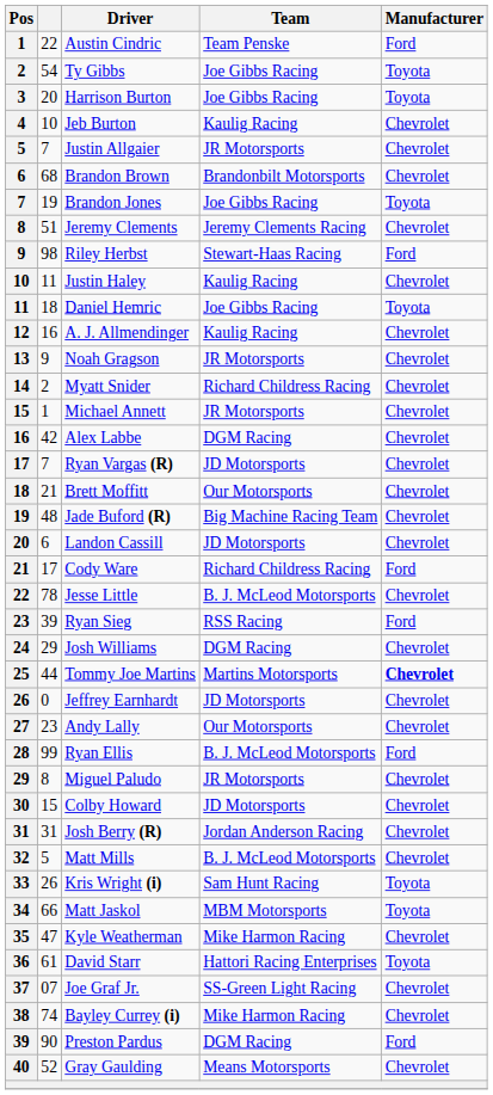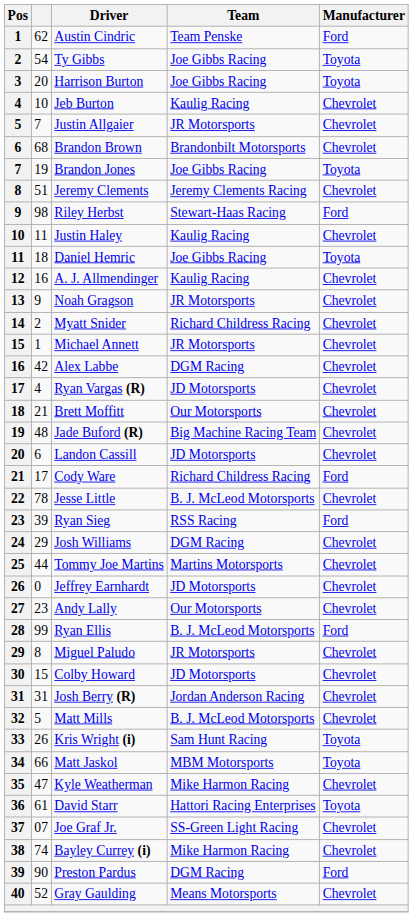 <table class="wikitable" style="font-size:98%">
 <tr>
 <th>Pos</th>
 <th></th>
 <th>Driver</th>
 <th>Team</th>
 <th>Manufacturer</th>
 </tr>
 <tr>
 <th>1</th>
-<td>22</td>
+<td>62</td>
 <td><a href='#'>Austin Cindric</a></td>
 <td><a href='#'>Team Penske</a></td>
 <td><a href='#'>Ford</a></td>
 </tr>
 <tr>
 <th>2</th>
 <td>54</td>
 <td><a href='#'>Ty Gibbs</a></td>
 <td><a href='#'>Joe Gibbs Racing</a></td>
 <td><a href='#'>Toyota</a></td>
 </tr>
 <tr>
 <th>3</th>
 <td>20</td>
 <td><a href='#'>Harrison Burton</a></td>
 <td><a href='#'>Joe Gibbs Racing</a></td>
 <td><a href='#'>Toyota</a></td>
 </tr>
 <tr>
 <th>4</th>
 <td>10</td>
 <td><a href='#'>Jeb Burton</a></td>
 <td><a href='#'>Kaulig Racing</a></td>
 <td><a href='#'>Chevrolet</a></td>
 </tr>
 <tr>
 <th>5</th>
 <td>7</td>
 <td><a href='#'>Justin Allgaier</a></td>
 <td><a href='#'>JR Motorsports</a></td>
 <td><a href='#'>Chevrolet</a></td>
 </tr>
 <tr>
 <th>6</th>
 <td>68</td>
 <td><a href='#'>Brandon Brown</a></td>
 <td><a href='#'>Brandonbilt Motorsports</a></td>
 <td><a href='#'>Chevrolet</a></td>
 </tr>
 <tr>
 <th>7</th>
 <td>19</td>
 <td><a href='#'>Brandon Jones</a></td>
 <td><a href='#'>Joe Gibbs Racing</a></td>
 <td><a href='#'>Toyota</a></td>
 </tr>
 <tr>
 <th>8</th>
 <td>51</td>
 <td><a href='#'>Jeremy Clements</a></td>
 <td><a href='#'>Jeremy Clements Racing</a></td>
 <td><a href='#'>Chevrolet</a></td>
 </tr>
 <tr>
 <th>9</th>
 <td>98</td>
 <td><a href='#'>Riley Herbst</a></td>
 <td><a href='#'>Stewart-Haas Racing</a></td>
 <td><a href='#'>Ford</a></td>
 </tr>
 <tr>
 <th>10</th>
 <td>11</td>
 <td><a href='#'>Justin Haley</a></td>
 <td><a href='#'>Kaulig Racing</a></td>
 <td><a href='#'>Chevrolet</a></td>
 </tr>
 <tr>
 <th>11</th>
 <td>18</td>
 <td><a href='#'>Daniel Hemric</a></td>
 <td><a href='#'>Joe Gibbs Racing</a></td>
 <td><a href='#'>Toyota</a></td>
 </tr>
 <tr>
 <th>12</th>
 <td>16</td>
 <td><a href='#'>A. J. Allmendinger</a></td>
 <td><a href='#'>Kaulig Racing</a></td>
 <td><a href='#'>Chevrolet</a></td>
 </tr>
 <tr>
 <th>13</th>
 <td>9</td>
 <td><a href='#'>Noah Gragson</a></td>
 <td><a href='#'>JR Motorsports</a></td>
 <td><a href='#'>Chevrolet</a></td>
 </tr>
 <tr>
 <th>14</th>
 <td>2</td>
 <td><a href='#'>Myatt Snider</a></td>
 <td><a href='#'>Richard Childress Racing</a></td>
 <td><a href='#'>Chevrolet</a></td>
 </tr>
 <tr>
 <th>15</th>
 <td>1</td>
 <td><a href='#'>Michael Annett</a></td>
 <td><a href='#'>JR Motorsports</a></td>
 <td><a href='#'>Chevrolet</a></td>
 </tr>
 <tr>
 <th>16</th>
 <td>42</td>
 <td><a href='#'>Alex Labbe</a></td>
 <td><a href='#'>DGM Racing</a></td>
 <td><a href='#'>Chevrolet</a></td>
 </tr>
 <tr>
 <th>17</th>
-<td>7</td>
+<td>4</td>
 <td><a href='#'>Ryan Vargas</a> <strong>(R)</strong></td>
 <td><a href='#'>JD Motorsports</a></td>
 <td><a href='#'>Chevrolet</a></td>
 </tr>
 <tr>
 <th>18</th>
 <td>21</td>
 <td><a href='#'>Brett Moffitt</a></td>
 <td><a href='#'>Our Motorsports</a></td>
 <td><a href='#'>Chevrolet</a></td>
 </tr>
 <tr>
 <th>19</th>
 <td>48</td>
 <td><a href='#'>Jade Buford</a> <strong>(R)</strong></td>
 <td><a href='#'>Big Machine Racing Team</a></td>
 <td><a href='#'>Chevrolet</a></td>
 </tr>
 <tr>
 <th>20</th>
 <td>6</td>
 <td><a href='#'>Landon Cassill</a></td>
 <td><a href='#'>JD Motorsports</a></td>
 <td><a href='#'>Chevrolet</a></td>
 </tr>
 <tr>
 <th>21</th>
 <td>17</td>
 <td><a href='#'>Cody Ware</a></td>
 <td><a href='#'>Richard Childress Racing</a></td>
 <td><a href='#'>Ford</a></td>
 </tr>
 <tr>
 <th>22</th>
 <td>78</td>
 <td><a href='#'>Jesse Little</a></td>
 <td><a href='#'>B. J. McLeod Motorsports</a></td>
 <td><a href='#'>Chevrolet</a></td>
 </tr>
 <tr>
 <th>23</th>
 <td>39</td>
 <td><a href='#'>Ryan Sieg</a></td>
 <td><a href='#'>RSS Racing</a></td>
 <td><a href='#'>Ford</a></td>
 </tr>
 <tr>
 <th>24</th>
 <td>29</td>
 <td><a href='#'>Josh Williams</a></td>
 <td><a href='#'>DGM Racing</a></td>
 <td><a href='#'>Chevrolet</a></td>
 </tr>
 <tr>
 <th>25</th>
 <td>44</td>
 <td><a href='#'>Tommy Joe Martins</a></td>
 <td><a href='#'>Martins Motorsports</a></td>
-<td><strong><a href='#'>Chevrolet</a></strong></td>
+<td><a href='#'>Chevrolet</a></td>
 </tr>
 <tr>
 <th>26</th>
 <td>0</td>
 <td><a href='#'>Jeffrey Earnhardt</a></td>
 <td><a href='#'>JD Motorsports</a></td>
 <td><a href='#'>Chevrolet</a></td>
 </tr>
 <tr>
 <th>27</th>
 <td>23</td>
 <td><a href='#'>Andy Lally</a></td>
 <td><a href='#'>Our Motorsports</a></td>
 <td><a href='#'>Chevrolet</a></td>
 </tr>
 <tr>
 <th>28</th>
 <td>99</td>
 <td><a href='#'>Ryan Ellis</a></td>
 <td><a href='#'>B. J. McLeod Motorsports</a></td>
 <td><a href='#'>Ford</a></td>
 </tr>
 <tr>
 <th>29</th>
 <td>8</td>
 <td><a href='#'>Miguel Paludo</a></td>
 <td><a href='#'>JR Motorsports</a></td>
 <td><a href='#'>Chevrolet</a></td>
 </tr>
 <tr>
 <th>30</th>
 <td>15</td>
 <td><a href='#'>Colby Howard</a></td>
 <td><a href='#'>JD Motorsports</a></td>
 <td><a href='#'>Chevrolet</a></td>
 </tr>
 <tr>
 <th>31</th>
 <td>31</td>
 <td><a href='#'>Josh Berry</a> <strong>(R)</strong></td>
 <td><a href='#'>Jordan Anderson Racing</a></td>
 <td><a href='#'>Chevrolet</a></td>
 </tr>
 <tr>
 <th>32</th>
 <td>5</td>
 <td><a href='#'>Matt Mills</a></td>
 <td><a href='#'>B. J. McLeod Motorsports</a></td>
 <td><a href='#'>Chevrolet</a></td>
 </tr>
 <tr>
 <th>33</th>
 <td>26</td>
 <td><a href='#'>Kris Wright</a> <strong>(i)</strong></td>
 <td><a href='#'>Sam Hunt Racing</a></td>
 <td><a href='#'>Toyota</a></td>
 </tr>
 <tr>
 <th>34</th>
 <td>66</td>
 <td><a href='#'>Matt Jaskol</a></td>
 <td><a href='#'>MBM Motorsports</a></td>
 <td><a href='#'>Toyota</a></td>
 </tr>
 <tr>
 <th>35</th>
 <td>47</td>
 <td><a href='#'>Kyle Weatherman</a></td>
 <td><a href='#'>Mike Harmon Racing</a></td>
 <td><a href='#'>Chevrolet</a></td>
 </tr>
 <tr>
 <th>36</th>
 <td>61</td>
 <td><a href='#'>David Starr</a></td>
 <td><a href='#'>Hattori Racing Enterprises</a></td>
 <td><a href='#'>Toyota</a></td>
 </tr>
 <tr>
 <th>37</th>
 <td>07</td>
 <td><a href='#'>Joe Graf Jr.</a></td>
 <td><a href='#'>SS-Green Light Racing</a></td>
 <td><a href='#'>Chevrolet</a></td>
 </tr>
 <tr>
 <th>38</th>
 <td>74</td>
 <td><a href='#'>Bayley Currey</a> <strong>(i)</strong></td>
 <td><a href='#'>Mike Harmon Racing</a></td>
 <td><a href='#'>Chevrolet</a></td>
 </tr>
 <tr>
 <th>39</th>
 <td>90</td>
 <td><a href='#'>Preston Pardus</a></td>
 <td><a href='#'>DGM Racing</a></td>
 <td><a href='#'>Ford</a></td>
 </tr>
 <tr>
 <th>40</th>
 <td>52</td>
 <td><a href='#'>Gray Gaulding</a></td>
 <td><a href='#'>Means Motorsports</a></td>
 <td><a href='#'>Chevrolet</a></td>
 </tr>
 <tr>
 <th colspan="6"></th>
 </tr>
 <tr>
 </tr>
 </table>
